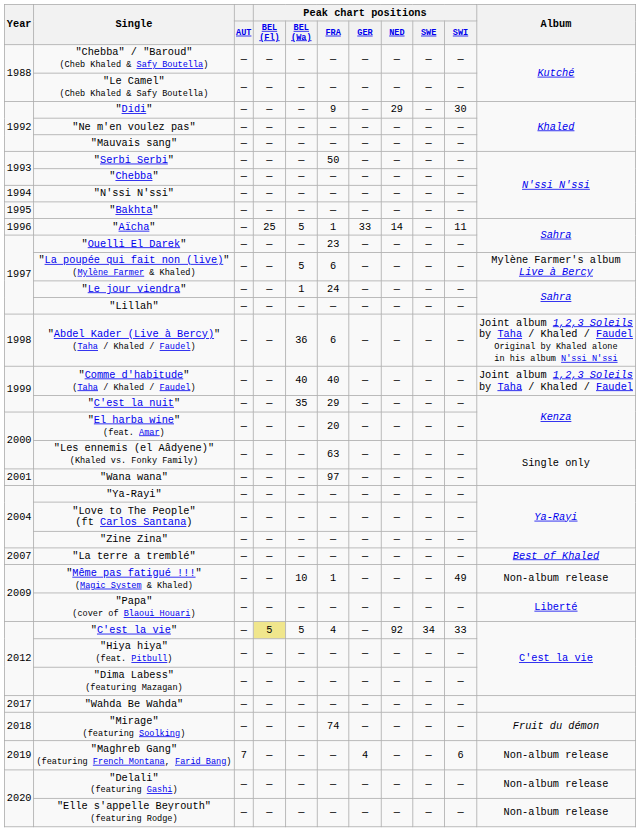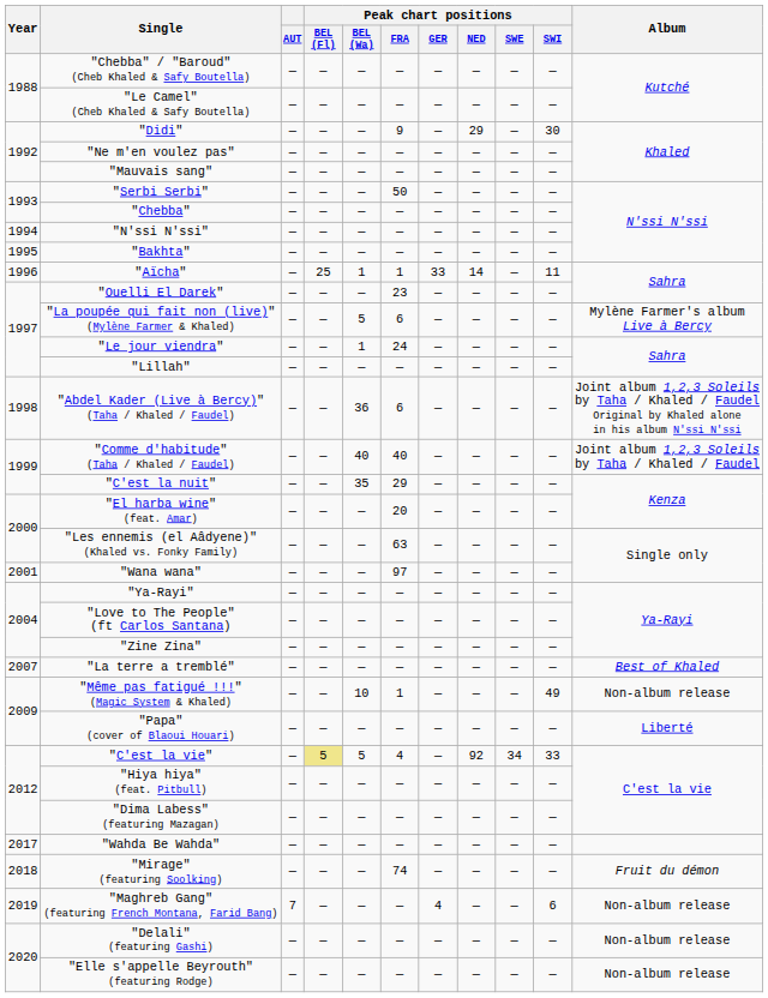 <table class="wikitable" style="text-align:center;">
 <tr>
 <th rowspan="2">Year</th>
 <th rowspan="2">Single</th>
 <th></th>
 <th colspan="7">Peak chart positions</th>
 <th rowspan="2">Album</th>
 </tr>
 <tr style="font-size:smaller;">
 <th><a href='#'>AUT</a></th>
 <th width="35"><a href='#'>BEL<br>(Fl)</a></th>
 <th width="35"><a href='#'>BEL<br>(Wa)</a></th>
 <th width="35"><a href='#'>FRA</a><br></th>
 <th width="35"><a href='#'>GER</a></th>
 <th width="35"><a href='#'>NED</a></th>
 <th width="35"><a href='#'>SWE</a><br></th>
 <th width="35"><a href='#'>SWI</a></th>
 </tr>
 <tr>
 <td style="text-align:center;" rowspan="2">1988</td>
 <td>"Chebba" / "Baroud" <br><small>(Cheb Khaled & <a href='#'>Safy Boutella</a>)</small></td>
 <td>—</td>
 <td style="text-align:center;">—</td>
 <td style="text-align:center;">—</td>
 <td style="text-align:center;">—</td>
 <td style="text-align:center;">—</td>
 <td style="text-align:center;">—</td>
 <td style="text-align:center;">—</td>
 <td style="text-align:center;">—</td>
 <td style="text-align:center;" rowspan="2"><em><a href='#'>Kutché</a></em></td>
 </tr>
 <tr>
 <td>"Le Camel" <br><small>(Cheb Khaled & Safy Boutella)</small></td>
 <td>—</td>
 <td style="text-align:center;">—</td>
 <td style="text-align:center;">—</td>
 <td style="text-align:center;">—</td>
 <td style="text-align:center;">—</td>
 <td style="text-align:center;">—</td>
 <td style="text-align:center;">—</td>
 <td style="text-align:center;">—</td>
 </tr>
 <tr>
 <td style="text-align:center;" rowspan="3">1992</td>
 <td>"<a href='#'>Didi</a>"</td>
 <td>—</td>
 <td style="text-align:center;">—</td>
 <td style="text-align:center;">—</td>
 <td style="text-align:center;">9</td>
 <td style="text-align:center;">—</td>
 <td style="text-align:center;">29</td>
 <td style="text-align:center;">—</td>
 <td style="text-align:center;">30</td>
 <td style="text-align:center;" rowspan="3"><em><a href='#'>Khaled</a></em></td>
 </tr>
 <tr>
 <td>"Ne m'en voulez pas"</td>
 <td>—</td>
 <td style="text-align:center;">—</td>
 <td style="text-align:center;">—</td>
 <td style="text-align:center;">—</td>
 <td style="text-align:center;">—</td>
 <td style="text-align:center;">—</td>
 <td style="text-align:center;">—</td>
 <td style="text-align:center;">—</td>
 </tr>
 <tr>
 <td>"Mauvais sang"</td>
 <td>—</td>
 <td style="text-align:center;">—</td>
 <td style="text-align:center;">—</td>
 <td style="text-align:center;">—</td>
 <td style="text-align:center;">—</td>
 <td style="text-align:center;">—</td>
 <td style="text-align:center;">—</td>
 <td style="text-align:center;">—</td>
 </tr>
 <tr>
 <td style="text-align:center;" rowspan="2">1993</td>
 <td>"<a href='#'>Serbi Serbi</a>"</td>
 <td>—</td>
 <td style="text-align:center;">—</td>
 <td style="text-align:center;">—</td>
 <td style="text-align:center;">50</td>
 <td style="text-align:center;">—</td>
 <td style="text-align:center;">—</td>
 <td style="text-align:center;">—</td>
 <td style="text-align:center;">—</td>
 <td style="text-align:center;" rowspan="4"><em><a href='#'>N'ssi N'ssi</a></em></td>
 </tr>
 <tr>
 <td>"<a href='#'>Chebba</a>"</td>
 <td>—</td>
 <td style="text-align:center;">—</td>
 <td style="text-align:center;">—</td>
 <td style="text-align:center;">—</td>
 <td style="text-align:center;">—</td>
 <td style="text-align:center;">—</td>
 <td style="text-align:center;">—</td>
 <td style="text-align:center;">—</td>
 </tr>
 <tr>
 <td style="text-align:center;">1994</td>
 <td>"N'ssi N'ssi"</td>
 <td>—</td>
 <td style="text-align:center;">—</td>
 <td style="text-align:center;">—</td>
 <td style="text-align:center;">—</td>
 <td style="text-align:center;">—</td>
 <td style="text-align:center;">—</td>
 <td style="text-align:center;">—</td>
 <td style="text-align:center;">—</td>
 </tr>
 <tr>
 <td style="text-align:center;">1995</td>
 <td>"<a href='#'>Bakhta</a>"</td>
 <td>—</td>
 <td style="text-align:center;">—</td>
 <td style="text-align:center;">—</td>
 <td style="text-align:center;">—</td>
 <td style="text-align:center;">—</td>
 <td style="text-align:center;">—</td>
 <td style="text-align:center;">—</td>
 <td style="text-align:center;">—</td>
 </tr>
 <tr>
 <td style="text-align:center;">1996</td>
 <td>"<a href='#'>Aïcha</a>"</td>
 <td>—</td>
 <td style="text-align:center;">25</td>
-<td style="text-align:center;">5</td>
+<td style="text-align:center;">1</td>
 <td style="text-align:center;">1</td>
 <td style="text-align:center;">33</td>
 <td style="text-align:center;">14</td>
 <td style="text-align:center;">—</td>
 <td style="text-align:center;">11</td>
 <td style="text-align:center;" rowspan="2"><em><a href='#'>Sahra</a></em></td>
 </tr>
 <tr>
 <td style="text-align:center;" rowspan="4">1997</td>
 <td>"<a href='#'>Ouelli El Darek</a>"</td>
 <td>—</td>
 <td style="text-align:center;">—</td>
 <td style="text-align:center;">—</td>
 <td style="text-align:center;">23</td>
 <td style="text-align:center;">—</td>
 <td style="text-align:center;">—</td>
 <td style="text-align:center;">—</td>
 <td style="text-align:center;">—</td>
 </tr>
 <tr>
 <td>"<a href='#'>La poupée qui fait non (live)</a>" <br><small>(<a href='#'>Mylène Farmer</a> & Khaled)</small></td>
 <td>—</td>
 <td style="text-align:center;">—</td>
 <td style="text-align:center;">5</td>
 <td style="text-align:center;">6</td>
 <td style="text-align:center;">—</td>
 <td style="text-align:center;">—</td>
 <td style="text-align:center;">—</td>
 <td style="text-align:center;">—</td>
 <td style="text-align:center;">Mylène Farmer's album <br> <em><a href='#'>Live à Bercy</a></em></td>
 </tr>
 <tr>
 <td>"<a href='#'>Le jour viendra</a>"</td>
 <td>—</td>
 <td style="text-align:center;">—</td>
 <td style="text-align:center;">1</td>
 <td style="text-align:center;">24</td>
 <td style="text-align:center;">—</td>
 <td style="text-align:center;">—</td>
 <td style="text-align:center;">—</td>
 <td style="text-align:center;">—</td>
 <td style="text-align:center;" rowspan="2"><em><a href='#'>Sahra</a></em></td>
 </tr>
 <tr>
 <td>"Lillah"</td>
 <td>—</td>
 <td style="text-align:center;">—</td>
 <td style="text-align:center;">—</td>
 <td style="text-align:center;">—</td>
 <td style="text-align:center;">—</td>
 <td style="text-align:center;">—</td>
 <td style="text-align:center;">—</td>
 <td style="text-align:center;">—</td>
 </tr>
 <tr>
 <td style="text-align:center;">1998</td>
 <td>"<a href='#'>Abdel Kader (Live à Bercy)</a>" <br><small>(<a href='#'>Taha</a> / Khaled / <a href='#'>Faudel</a>)</small></td>
 <td>—</td>
 <td style="text-align:center;">—</td>
 <td style="text-align:center;">36</td>
 <td style="text-align:center;">6</td>
 <td style="text-align:center;">—</td>
 <td style="text-align:center;">—</td>
 <td style="text-align:center;">—</td>
 <td style="text-align:center;">—</td>
 <td style="text-align:center;">Joint album <em><a href='#'>1,2,3 Soleils</a></em><br> by <a href='#'>Taha</a> / Khaled / <a href='#'>Faudel</a> <br><small>Original by Khaled alone <br>in his album <a href='#'>N'ssi N'ssi</a></small></td>
 </tr>
 <tr>
 <td style="text-align:center;" rowspan="2">1999</td>
 <td>"<a href='#'>Comme d'habitude</a>" <br><small>(<a href='#'>Taha</a> / Khaled / <a href='#'>Faudel</a>)</small></td>
 <td>—</td>
 <td style="text-align:center;">—</td>
 <td style="text-align:center;">40</td>
 <td style="text-align:center;">40</td>
 <td style="text-align:center;">—</td>
 <td style="text-align:center;">—</td>
 <td style="text-align:center;">—</td>
 <td style="text-align:center;">—</td>
 <td style="text-align:center;">Joint album <em><a href='#'>1,2,3 Soleils</a></em><br> by <a href='#'>Taha</a> / Khaled / <a href='#'>Faudel</a></td>
 </tr>
 <tr>
 <td>"<a href='#'>C'est la nuit</a>"</td>
 <td>—</td>
 <td style="text-align:center;">—</td>
 <td style="text-align:center;">35</td>
 <td style="text-align:center;">29</td>
 <td style="text-align:center;">—</td>
 <td style="text-align:center;">—</td>
 <td style="text-align:center;">—</td>
 <td style="text-align:center;">—</td>
 <td style="text-align:center;" rowspan="2"><em><a href='#'>Kenza</a></em></td>
 </tr>
 <tr>
 <td style="text-align:center;" rowspan="2">2000</td>
 <td>"<a href='#'>El harba wine</a>" <br><small>(feat. <a href='#'>Amar</a>)</small></td>
 <td>—</td>
 <td style="text-align:center;">—</td>
 <td style="text-align:center;">—</td>
 <td style="text-align:center;">20</td>
 <td style="text-align:center;">—</td>
 <td style="text-align:center;">—</td>
 <td style="text-align:center;">—</td>
 <td style="text-align:center;">—</td>
 </tr>
 <tr>
 <td>"Les ennemis (el Aâdyene)" <br><small>(Khaled vs. Fonky Family)</small></td>
 <td>—</td>
 <td style="text-align:center;">—</td>
 <td style="text-align:center;">—</td>
 <td style="text-align:center;">63</td>
 <td style="text-align:center;">—</td>
 <td style="text-align:center;">—</td>
 <td style="text-align:center;">—</td>
 <td style="text-align:center;">—</td>
 <td style="text-align:center;" rowspan="2">Single only</td>
 </tr>
 <tr>
 <td style="text-align:center;">2001</td>
 <td>"Wana wana"</td>
 <td>—</td>
 <td style="text-align:center;">—</td>
 <td style="text-align:center;">—</td>
 <td style="text-align:center;">97</td>
 <td style="text-align:center;">—</td>
 <td style="text-align:center;">—</td>
 <td style="text-align:center;">—</td>
 <td style="text-align:center;">—</td>
 </tr>
 <tr>
 <td rowspan="3" style="text-align:center;">2004</td>
 <td>"Ya-Rayi"</td>
 <td>—</td>
 <td style="text-align:center;">—</td>
 <td style="text-align:center;">—</td>
 <td style="text-align:center;">—</td>
 <td style="text-align:center;">—</td>
 <td style="text-align:center;">—</td>
 <td style="text-align:center;">—</td>
 <td style="text-align:center;">—</td>
 <td rowspan="3" style="text-align:center;"><em><a href='#'>Ya-Rayi</a></em></td>
 </tr>
 <tr>
 <td>"Love to The People"<br>(ft <a href='#'>Carlos Santana</a>)</td>
 <td>—</td>
 <td>—</td>
 <td>—</td>
 <td>—</td>
 <td>—</td>
 <td>—</td>
 <td>—</td>
 <td>—</td>
 </tr>
 <tr>
 <td>"Zine Zina"</td>
 <td>—</td>
 <td style="text-align:center;">—</td>
 <td style="text-align:center;">—</td>
 <td style="text-align:center;">—</td>
 <td style="text-align:center;">—</td>
 <td style="text-align:center;">—</td>
 <td style="text-align:center;">—</td>
 <td style="text-align:center;">—</td>
 </tr>
 <tr>
 <td style="text-align:center;">2007</td>
 <td>"La terre a tremblé"</td>
 <td>—</td>
 <td style="text-align:center;">—</td>
 <td style="text-align:center;">—</td>
 <td style="text-align:center;">—</td>
 <td style="text-align:center;">—</td>
 <td style="text-align:center;">—</td>
 <td style="text-align:center;">—</td>
 <td style="text-align:center;">—</td>
 <td style="text-align:center;"><em><a href='#'>Best of Khaled</a></em></td>
 </tr>
 <tr>
 <td style="text-align:center;" rowspan="2">2009</td>
 <td>"<a href='#'>Même pas fatigué !!!</a>" <br><small> (<a href='#'>Magic System</a> & Khaled)</small></td>
 <td>—</td>
 <td style="text-align:center;">—</td>
 <td style="text-align:center;">10</td>
 <td style="text-align:center;">1</td>
 <td style="text-align:center;">—</td>
 <td style="text-align:center;">—</td>
 <td style="text-align:center;">—</td>
 <td style="text-align:center;">49</td>
 <td style="text-align:center;">Non-album release</td>
 </tr>
 <tr>
 <td>"Papa" <br><small> (cover of <a href='#'>Blaoui Houari</a>)</small></td>
 <td>—</td>
 <td style="text-align:center;">—</td>
 <td style="text-align:center;">—</td>
 <td style="text-align:center;">—</td>
 <td style="text-align:center;">—</td>
 <td style="text-align:center;">—</td>
 <td style="text-align:center;">—</td>
 <td style="text-align:center;">—</td>
 <td style="text-align:center;"><a href='#'>Liberté</a></td>
 </tr>
 <tr>
 <td style="text-align:center;" rowspan="3">2012</td>
 <td>"<a href='#'>C'est la vie</a>"</td>
 <td>—</td>
 <td style="background: khaki; text-align:center;">5</td>
 <td style="text-align:center;">5</td>
 <td style="text-align:center;">4</td>
 <td style="text-align:center;">—</td>
 <td style="text-align:center;">92</td>
 <td style="text-align:center;">34</td>
 <td style="text-align:center;">33</td>
 <td style="text-align:center;" rowspan="3"><a href='#'>C'est la vie</a></td>
 </tr>
 <tr>
 <td>"Hiya hiya" <br><small> (feat. <a href='#'>Pitbull</a>)</small></td>
 <td>—</td>
 <td style="text-align:center;">—</td>
 <td style="text-align:center;">—</td>
 <td style="text-align:center;">—</td>
 <td style="text-align:center;">—</td>
 <td style="text-align:center;">—</td>
 <td style="text-align:center;">—</td>
 <td style="text-align:center;">—</td>
 </tr>
 <tr>
 <td>"Dima Labess" <br><small> (featuring Mazagan)</small></td>
 <td>—</td>
 <td style="text-align:center;">—</td>
 <td style="text-align:center;">—</td>
 <td style="text-align:center;">—</td>
 <td style="text-align:center;">—</td>
 <td style="text-align:center;">—</td>
 <td style="text-align:center;">—</td>
 <td style="text-align:center;">—</td>
 </tr>
 <tr>
 <td style="text-align:center;">2017</td>
 <td>"Wahda Be Wahda"</td>
 <td>—</td>
 <td style="text-align:center;">—</td>
 <td style="text-align:center;">—</td>
 <td style="text-align:center;">—</td>
 <td style="text-align:center;">—</td>
 <td style="text-align:center;">—</td>
 <td style="text-align:center;">—</td>
 <td style="text-align:center;">—</td>
 <td></td>
 </tr>
 <tr>
 <td>2018</td>
 <td>"Mirage"<br><small>(featuring <a href='#'>Soolking</a>)</small></td>
 <td>—</td>
 <td>—</td>
 <td>—</td>
 <td>74</td>
 <td>—</td>
 <td>—</td>
 <td>—</td>
 <td>—</td>
 <td><em>Fruit du démon</em></td>
 </tr>
 <tr>
 <td>2019</td>
 <td>"Maghreb Gang" <br><small>(featuring <a href='#'>French Montana</a>, <a href='#'>Farid Bang</a>)</small></td>
 <td>7</td>
 <td>—</td>
 <td>—</td>
 <td>—</td>
 <td>4</td>
 <td>—</td>
 <td>—</td>
 <td>6</td>
 <td>Non-album release</td>
 </tr>
 <tr>
 <td rowspan=2>2020</td>
 <td>"Delali" <br><small>(featuring <a href='#'>Gashi</a>)</small></td>
 <td>—</td>
 <td>—</td>
 <td>—</td>
 <td>—</td>
 <td>—</td>
 <td>—</td>
 <td>—</td>
 <td>—</td>
 <td>Non-album release</td>
 </tr>
 <tr>
 <td>"Elle s'appelle Beyrouth"<br><small>(featuring Rodge)</small></td>
 <td>—</td>
 <td>—</td>
 <td>—</td>
 <td>—</td>
 <td>—</td>
 <td>—</td>
 <td>—</td>
 <td>—</td>
 <td>Non-album release</td>
 </tr>
 </table>
